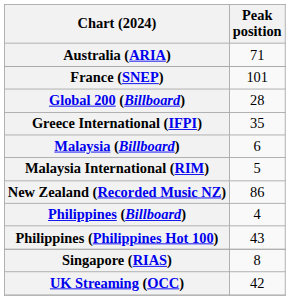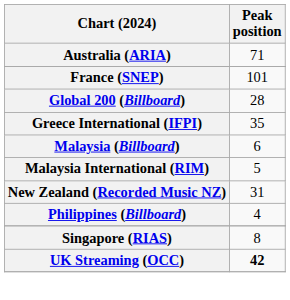 <table class="wikitable sortable plainrowheaders" style="text-align:center">
 <tr>
 <th scope="col">Chart (2024)</th>
 <th scope="col">Peak<br>position</th>
 </tr>
 <tr>
 <th scope="row">Australia (<a href='#'>ARIA</a>)</th>
 <td>71</td>
 </tr>
 <tr>
 </tr>
 <tr>
 <th scope="row">France (<a href='#'>SNEP</a>)</th>
 <td>101</td>
 </tr>
 <tr>
 <th scope="row"><a href='#'>Global 200</a> (<em><a href='#'>Billboard</a></em>)</th>
 <td>28</td>
 </tr>
 <tr>
 <th scope="row">Greece International (<a href='#'>IFPI</a>)</th>
 <td>35</td>
 </tr>
 <tr>
 <th scope="row"><a href='#'>Malaysia</a> (<em><a href='#'>Billboard</a></em>)</th>
 <td>6</td>
 </tr>
 <tr>
 <th scope="row">Malaysia International (<a href='#'>RIM</a>)</th>
 <td>5</td>
 </tr>
 <tr>
 <th scope="row">New Zealand (<a href='#'>Recorded Music NZ</a>)</th>
-<td>86</td>
+<td>31</td>
 </tr>
 <tr>
 <th scope="row"><a href='#'>Philippines</a> (<em><a href='#'>Billboard</a></em>)</th>
 <td>4</td>
-</tr>
-<tr>
-<th scope="row">Philippines (<a href='#'>Philippines Hot 100</a>)</th>
-<td>43</td>
 </tr>
 <tr>
 </tr>
 <tr>
 <th scope="row">Singapore (<a href='#'>RIAS</a>)</th>
 <td>8</td>
 </tr>
 <tr>
 <th scope="row"><a href='#'>UK Streaming</a> (<a href='#'>OCC</a>)</th>
-<td>42</td>
+<td><strong>42</strong></td>
 </tr>
 <tr>
 </tr>
 </table>
